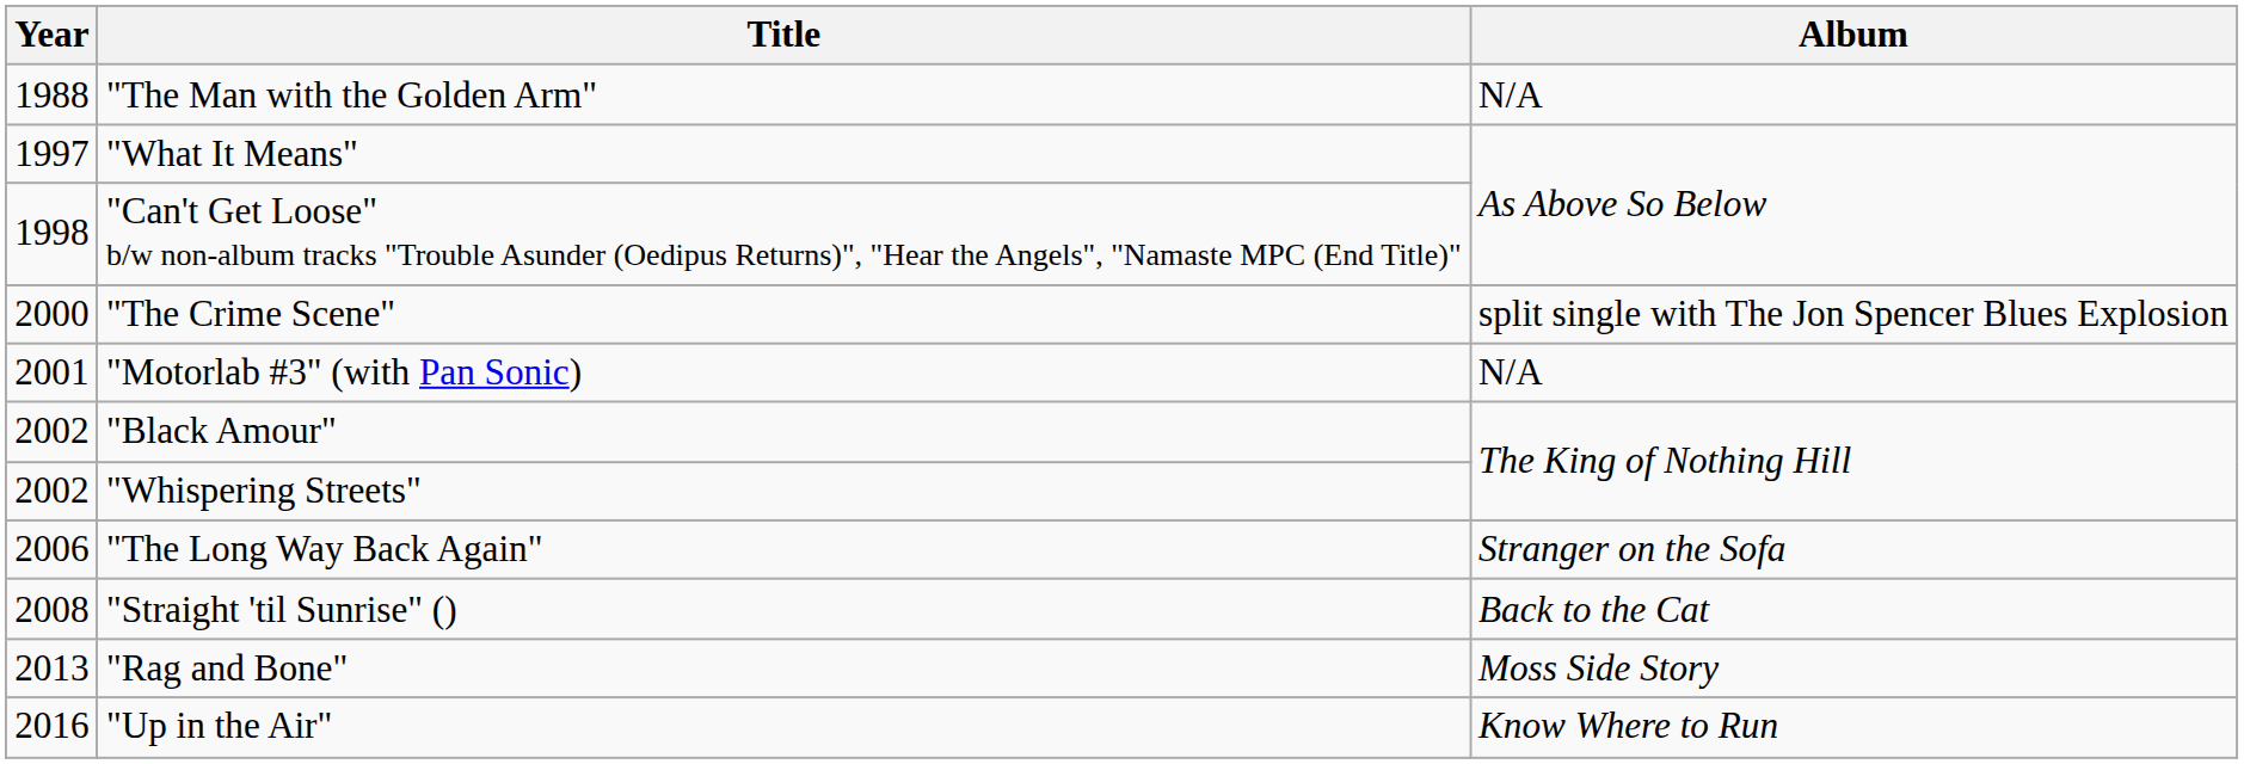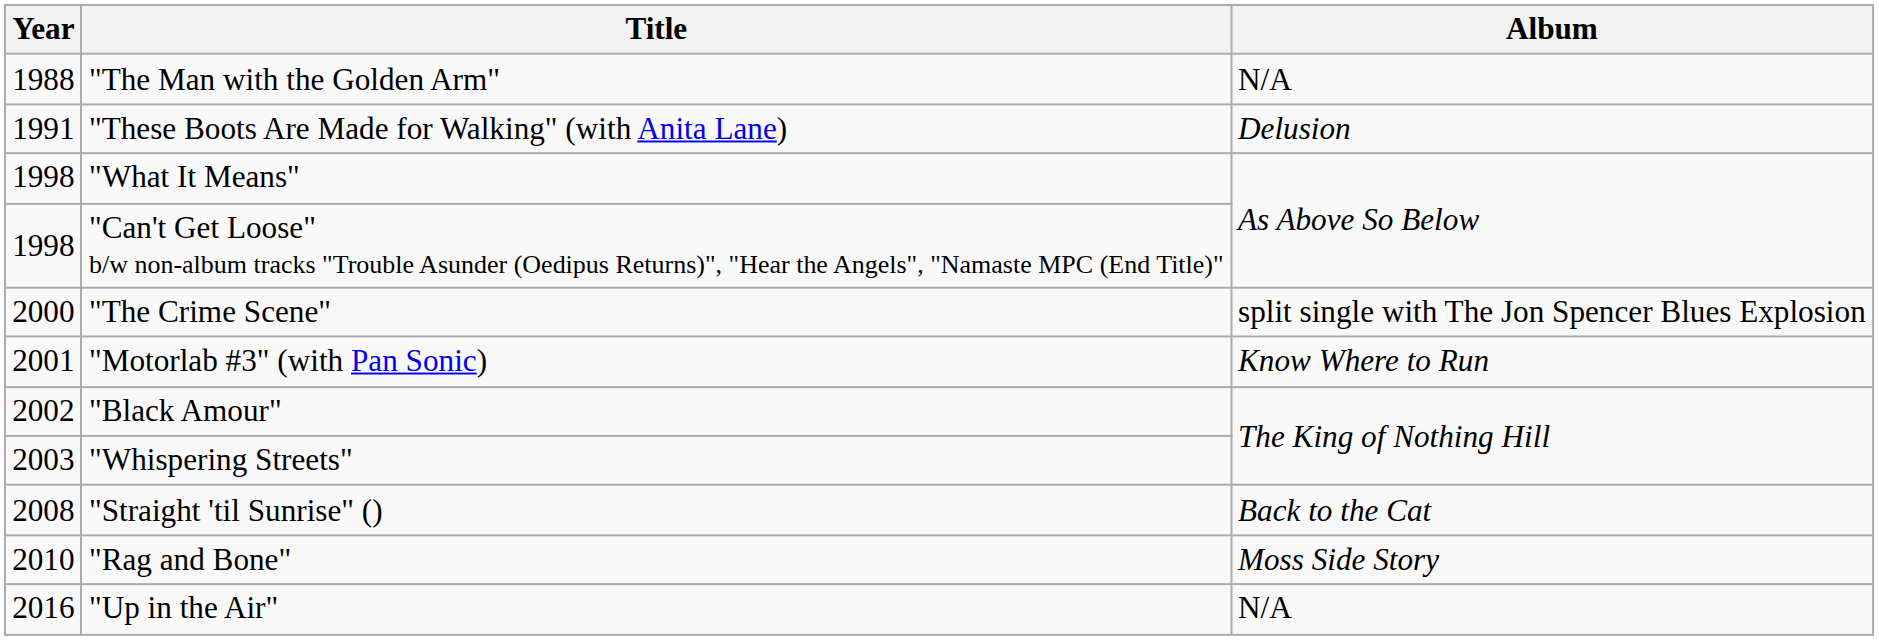 <table class="wikitable">
 <tr>
 <th>Year</th>
 <th>Title</th>
 <th>Album</th>
 </tr>
 <tr>
 <td>1988</td>
 <td>"The Man with the Golden Arm"</td>
 <td>N/A</td>
 </tr>
 <tr>
-<td>1997</td>
+<td>1991</td>
+<td>"These Boots Are Made for Walking" (with <a href='#'>Anita Lane</a>)</td>
+<td><em>Delusion</em></td>
+</tr>
+<tr>
+<td>1998</td>
 <td>"What It Means"</td>
 <td rowspan="2"><em>As Above So Below</em></td>
 </tr>
 <tr>
 <td>1998</td>
 <td>"Can't Get Loose"<br><small>b/w non-album tracks "Trouble Asunder (Oedipus Returns)", "Hear the Angels", "Namaste MPC (End Title)"</small></td>
 </tr>
 <tr>
 <td>2000</td>
 <td>"The Crime Scene"</td>
 <td>split single with The Jon Spencer Blues Explosion</td>
 </tr>
 <tr>
 <td>2001</td>
 <td>"Motorlab #3" (with <a href='#'>Pan Sonic</a>)</td>
-<td>N/A</td>
+<td><em>Know Where to Run</em></td>
 </tr>
 <tr>
 <td>2002</td>
 <td>"Black Amour"</td>
 <td rowspan="2"><em>The King of Nothing Hill</em></td>
 </tr>
 <tr>
-<td>2002</td>
+<td>2003</td>
 <td>"Whispering Streets"</td>
-</tr>
-<tr>
-<td>2006</td>
-<td>"The Long Way Back Again"</td>
-<td><em>Stranger on the Sofa</em></td>
 </tr>
 <tr>
 <td>2008</td>
 <td>"Straight 'til Sunrise" ()</td>
 <td><em>Back to the Cat</em></td>
 </tr>
 <tr>
-<td>2013</td>
+<td>2010</td>
 <td>"Rag and Bone"</td>
 <td><em>Moss Side Story</em></td>
 </tr>
 <tr>
 <td>2016</td>
 <td>"Up in the Air"</td>
-<td><em>Know Where to Run</em></td>
+<td>N/A</td>
 </tr>
 </table>
